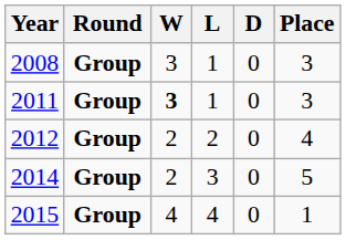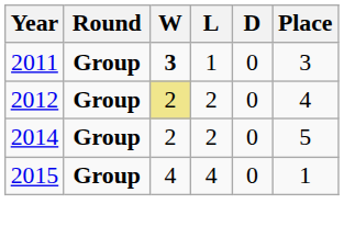 <table class="wikitable" style="text-align: center;">
 <tr>
 <th>Year</th>
 <th width="50">Round</th>
 <th width="20">W</th>
 <th width="20">L</th>
 <th width="20">D</th>
 <th width="20">Place</th>
-</tr>
-<tr>
-<td> <a href='#'>2008</a></td>
-<td><strong>Group</strong></td>
-<td>3</td>
-<td>1</td>
-<td>0</td>
-<td>3</td>
 </tr>
 <tr>
 <td> <a href='#'>2011</a></td>
 <td><strong>Group</strong></td>
 <td><strong>3</strong></td>
 <td>1</td>
 <td>0</td>
 <td>3</td>
 </tr>
 <tr>
 <td> <a href='#'>2012</a></td>
 <td><strong>Group</strong></td>
-<td>2</td>
+<td style="background: khaki;">2</td>
 <td>2</td>
 <td>0</td>
 <td>4</td>
 </tr>
 <tr>
 <td> <a href='#'>2014</a></td>
 <td><strong>Group</strong></td>
 <td>2</td>
-<td>3</td>
+<td>2</td>
 <td>0</td>
 <td>5</td>
 </tr>
 <tr>
 <td> <a href='#'>2015</a></td>
 <td><strong>Group</strong></td>
 <td>4</td>
 <td>4</td>
 <td>0</td>
 <td>1</td>
 </tr>
 </table>
